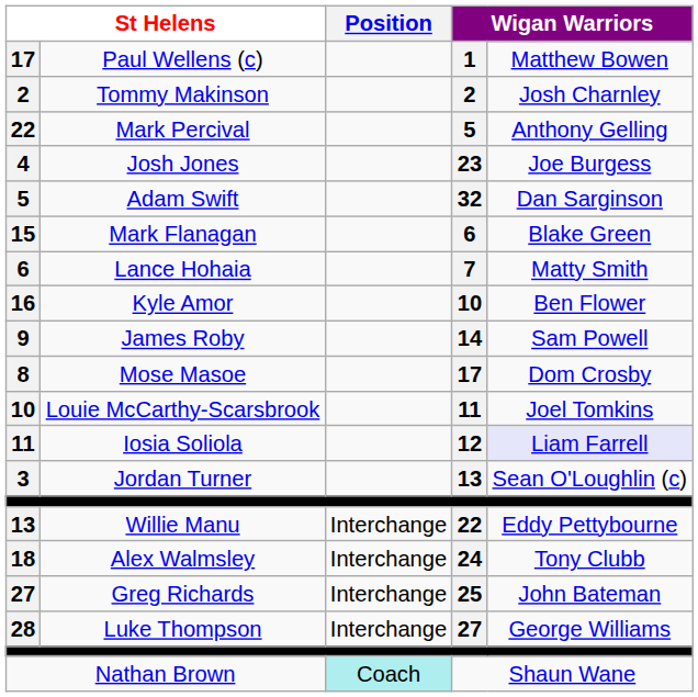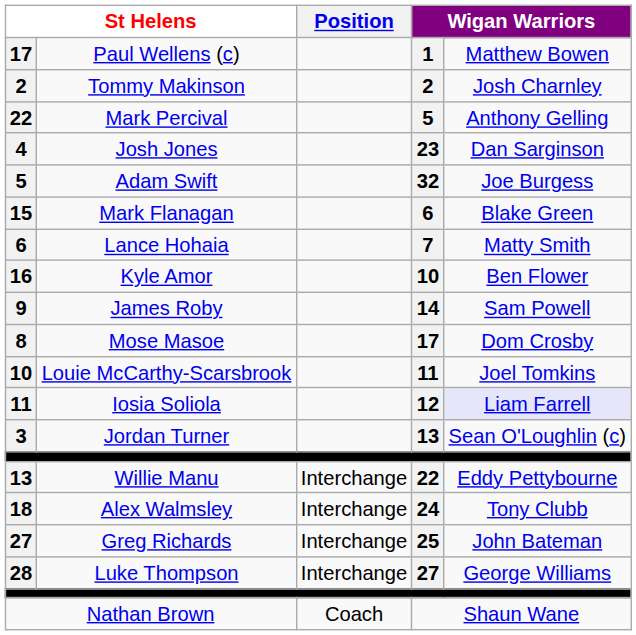 <table class="wikitable" style="float:right; font-size:90%;">
 <tr>
 <th colspan="2"  style="width:138px; background:white; color:red; border:2px white;"><strong>St Helens</strong></th>
 <th><a href='#'>Position</a></th>
 <th colspan="2"  style="width:138px; background:purple; color:white; border:2px white;"><strong>Wigan Warriors</strong></th>
 </tr>
 <tr>
 <th>17</th>
 <td style="text-align:center;"> <a href='#'>Paul Wellens</a> (<a href='#'>c</a>)</td>
 <td style="text-align:center;"></td>
 <th>1</th>
 <td style="text-align:center;"> <a href='#'>Matthew Bowen</a></td>
 </tr>
 <tr>
 <th>2</th>
 <td style="text-align:center;"> <a href='#'>Tommy Makinson</a></td>
 <td style="text-align:center;"></td>
 <th>2</th>
 <td style="text-align:center;"> <a href='#'>Josh Charnley</a></td>
 </tr>
 <tr>
 <th>22</th>
 <td style="text-align:center;"> <a href='#'>Mark Percival</a></td>
 <td style="text-align:center;"></td>
 <th>5</th>
 <td style="text-align:center;"> <a href='#'>Anthony Gelling</a></td>
 </tr>
 <tr>
 <th>4</th>
 <td style="text-align:center;"> <a href='#'>Josh Jones</a></td>
 <td style="text-align:center;"></td>
 <th>23</th>
-<td style="text-align:center;"> <a href='#'>Joe Burgess</a></td>
+<td style="text-align:center;"> <a href='#'>Dan Sarginson</a></td>
 </tr>
 <tr>
 <th>5</th>
 <td style="text-align:center;"> <a href='#'>Adam Swift</a></td>
 <td style="text-align:center;"></td>
 <th>32</th>
-<td style="text-align:center;"> <a href='#'>Dan Sarginson</a></td>
+<td style="text-align:center;"> <a href='#'>Joe Burgess</a></td>
 </tr>
 <tr>
 <th>15</th>
 <td style="text-align:center;"> <a href='#'>Mark Flanagan</a></td>
 <td style="text-align:center;"></td>
 <th>6</th>
 <td style="text-align:center;"> <a href='#'>Blake Green</a></td>
 </tr>
 <tr>
 <th>6</th>
 <td style="text-align:center;"> <a href='#'>Lance Hohaia</a></td>
 <td style="text-align:center;"></td>
 <th>7</th>
 <td style="text-align:center;"> <a href='#'>Matty Smith</a></td>
 </tr>
 <tr>
 <th>16</th>
 <td style="text-align:center;"> <a href='#'>Kyle Amor</a></td>
 <td style="text-align:center;"></td>
 <th>10</th>
 <td style="text-align:center;"> <a href='#'>Ben Flower</a></td>
 </tr>
 <tr>
 <th>9</th>
 <td style="text-align:center;"> <a href='#'>James Roby</a></td>
 <td style="text-align:center;"></td>
 <th>14</th>
 <td style="text-align:center;"> <a href='#'>Sam Powell</a></td>
 </tr>
 <tr>
 <th>8</th>
 <td style="text-align:center;"> <a href='#'>Mose Masoe</a></td>
 <td style="text-align:center;"></td>
 <th>17</th>
 <td style="text-align:center;"> <a href='#'>Dom Crosby</a></td>
 </tr>
 <tr>
 <th>10</th>
 <td style="text-align:center;"> <a href='#'>Louie McCarthy-Scarsbrook</a></td>
 <td style="text-align:center;"></td>
 <th>11</th>
 <td style="text-align:center;"> <a href='#'>Joel Tomkins</a></td>
 </tr>
 <tr>
 <th>11</th>
 <td style="text-align:center;"> <a href='#'>Iosia Soliola</a></td>
 <td style="text-align:center;"></td>
 <th>12</th>
 <td style="background: lavender; text-align:center;"> <a href='#'>Liam Farrell</a></td>
 </tr>
 <tr>
 <th>3</th>
 <td style="text-align:center;"> <a href='#'>Jordan Turner</a></td>
 <td style="text-align:center;"></td>
 <th>13</th>
 <td style="text-align:center;"> <a href='#'>Sean O'Loughlin</a>  (<a href='#'>c</a>)</td>
 </tr>
 <tr>
 <td style=background:black; colspan=5></td>
 </tr>
 <tr>
 <th>13</th>
 <td style="text-align:center;"> <a href='#'>Willie Manu</a></td>
 <td style="text-align:center;">Interchange</td>
 <th>22</th>
 <td style="text-align:center;"> <a href='#'>Eddy Pettybourne</a></td>
 </tr>
 <tr>
 <th>18</th>
 <td style="text-align:center;"> <a href='#'>Alex Walmsley</a></td>
 <td style="text-align:center;">Interchange</td>
 <th>24</th>
 <td style="text-align:center;"> <a href='#'>Tony Clubb</a></td>
 </tr>
 <tr>
 <th>27</th>
 <td style="text-align:center;"> <a href='#'>Greg Richards</a></td>
 <td style="text-align:center;">Interchange</td>
 <th>25</th>
 <td style="text-align:center;"> <a href='#'>John Bateman</a></td>
 </tr>
 <tr>
 <th>28</th>
 <td style="text-align:center;"> <a href='#'>Luke Thompson</a></td>
 <td style="text-align:center;">Interchange</td>
 <th>27</th>
 <td style="text-align:center;"> <a href='#'>George Williams</a></td>
 </tr>
 <tr>
 <td style=background:black; colspan=5></td>
 </tr>
 <tr>
 <td colspan="2" style="text-align:center;"> <a href='#'>Nathan Brown</a></td>
-<td style="background: paleturquoise; text-align:center;">Coach</td>
+<td style="text-align:center;">Coach</td>
 <td colspan="2" style="text-align:center;"> <a href='#'>Shaun Wane</a></td>
 </tr>
 </table>
